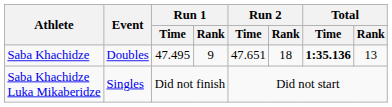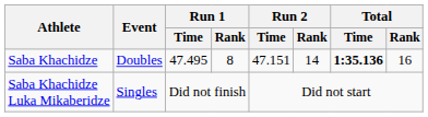 <table class="wikitable" style="font-size:90%">
 <tr>
 <th rowspan="2">Athlete</th>
 <th rowspan="2">Event</th>
 <th colspan="2">Run 1</th>
 <th colspan="2">Run 2</th>
 <th colspan="2">Total</th>
 </tr>
 <tr style="font-size:95%">
 <th>Time</th>
 <th>Rank</th>
 <th>Time</th>
 <th>Rank</th>
 <th>Time</th>
 <th>Rank</th>
 </tr>
 <tr align=center>
 <td align=left><a href='#'>Saba Khachidze</a></td>
 <td align=left><a href='#'>Doubles</a></td>
 <td>47.495</td>
-<td>9</td>
-<td>47.651</td>
-<td>18</td>
+<td>8</td>
+<td>47.151</td>
+<td>14</td>
 <td><strong>1:35.136</strong></td>
-<td>13</td>
+<td>16</td>
 </tr>
 <tr align=center>
 <td align=left><a href='#'>Saba Khachidze</a><br><a href='#'>Luka Mikaberidze</a></td>
 <td align=left><a href='#'>Singles</a></td>
 <td colspan=2>Did not finish</td>
 <td colspan=4>Did not start</td>
 </tr>
 </table>
